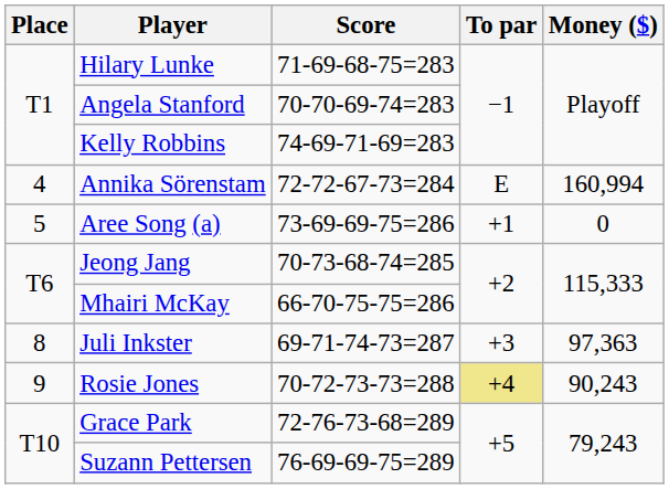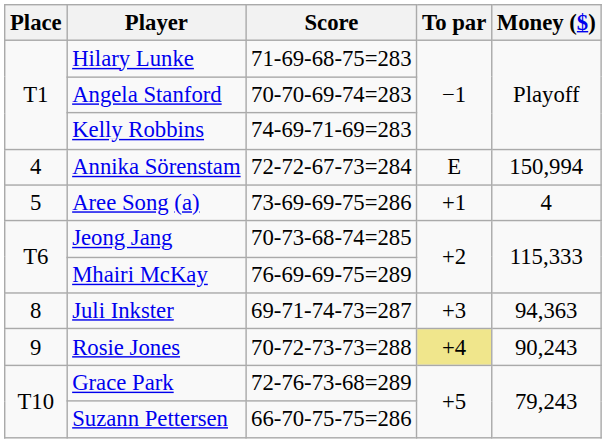 <table class="wikitable">
 <tr>
 <th>Place</th>
 <th>Player</th>
 <th>Score</th>
 <th>To par</th>
 <th>Money (<a href='#'>$</a>)</th>
 </tr>
 <tr>
 <td align=center rowspan=3>T1</td>
 <td> <a href='#'>Hilary Lunke</a></td>
 <td>71-69-68-75=283</td>
 <td align=center rowspan=3>−1</td>
 <td rowspan=3 align=center>Playoff</td>
 </tr>
 <tr>
 <td> <a href='#'>Angela Stanford</a></td>
 <td>70-70-69-74=283</td>
 </tr>
 <tr>
 <td> <a href='#'>Kelly Robbins</a></td>
 <td>74-69-71-69=283</td>
 </tr>
 <tr>
 <td align=center>4</td>
 <td> <a href='#'>Annika Sörenstam</a></td>
 <td>72-72-67-73=284</td>
 <td align=center>E</td>
-<td align=center>160,994</td>
+<td align=center>150,994</td>
 </tr>
 <tr>
 <td align=center>5</td>
 <td> <a href='#'>Aree Song</a> <a href='#'>(a)</a></td>
 <td>73-69-69-75=286</td>
 <td align=center>+1</td>
-<td align=center>0</td>
+<td align=center>4</td>
 </tr>
 <tr>
 <td align=center rowspan=2>T6</td>
 <td> <a href='#'>Jeong Jang</a></td>
 <td>70-73-68-74=285</td>
 <td align=center rowspan=2>+2</td>
 <td align=center rowspan=2>115,333</td>
 </tr>
 <tr>
 <td> <a href='#'>Mhairi McKay</a></td>
-<td>66-70-75-75=286</td>
+<td>76-69-69-75=289</td>
 </tr>
 <tr>
 <td align=center>8</td>
 <td> <a href='#'>Juli Inkster</a></td>
 <td>69-71-74-73=287</td>
 <td align=center>+3</td>
-<td align=center>97,363</td>
+<td align=center>94,363</td>
 </tr>
 <tr>
 <td align=center>9</td>
 <td> <a href='#'>Rosie Jones</a></td>
 <td>70-72-73-73=288</td>
 <td align=center style="background: khaki;">+4</td>
 <td align=center>90,243</td>
 </tr>
 <tr>
 <td align=center rowspan=2>T10</td>
 <td> <a href='#'>Grace Park</a></td>
 <td>72-76-73-68=289</td>
 <td align=center rowspan=2>+5</td>
 <td align=center rowspan=2>79,243</td>
 </tr>
 <tr>
 <td> <a href='#'>Suzann Pettersen</a></td>
-<td>76-69-69-75=289</td>
+<td>66-70-75-75=286</td>
 </tr>
 </table>
